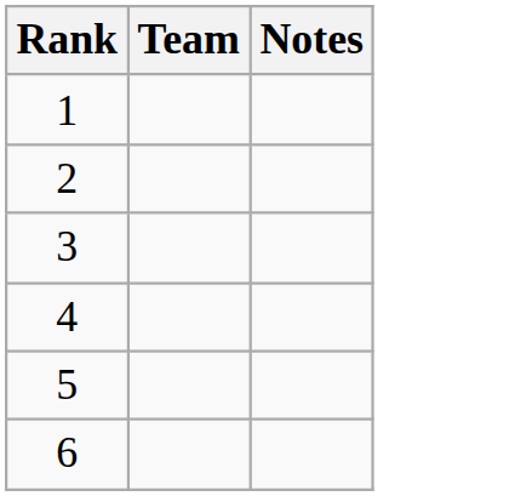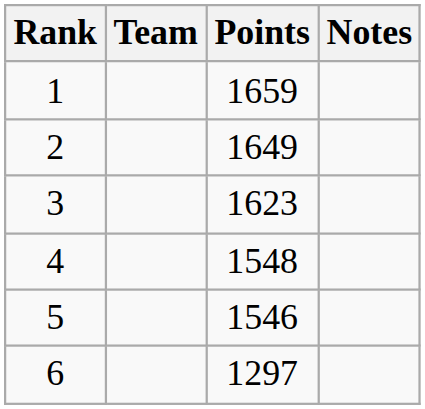 <table class=wikitable>
 <tr>
 <th>Rank</th>
 <th>Team</th>
+<th>Points</th>
 <th>Notes</th>
 </tr>
 <tr align=center>
 <td>1</td>
 <td align=left></td>
+<td>1659</td>
 <td></td>
 </tr>
 <tr align=center>
 <td>2</td>
 <td align=left></td>
+<td>1649</td>
 <td></td>
 </tr>
 <tr align=center>
 <td>3</td>
 <td align=left></td>
+<td>1623</td>
 <td></td>
 </tr>
 <tr align=center>
 <td>4</td>
 <td align=left></td>
+<td>1548</td>
 <td></td>
 </tr>
 <tr align=center>
 <td>5</td>
 <td align=left></td>
+<td>1546</td>
 <td></td>
 </tr>
 <tr align=center>
 <td>6</td>
 <td align=left></td>
+<td>1297</td>
 <td></td>
 </tr>
 </table>
